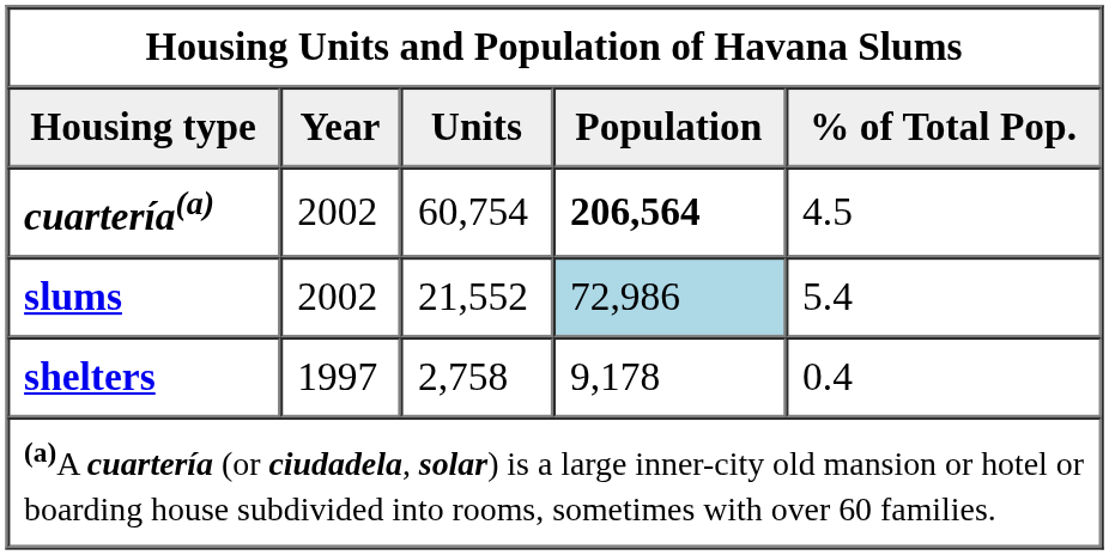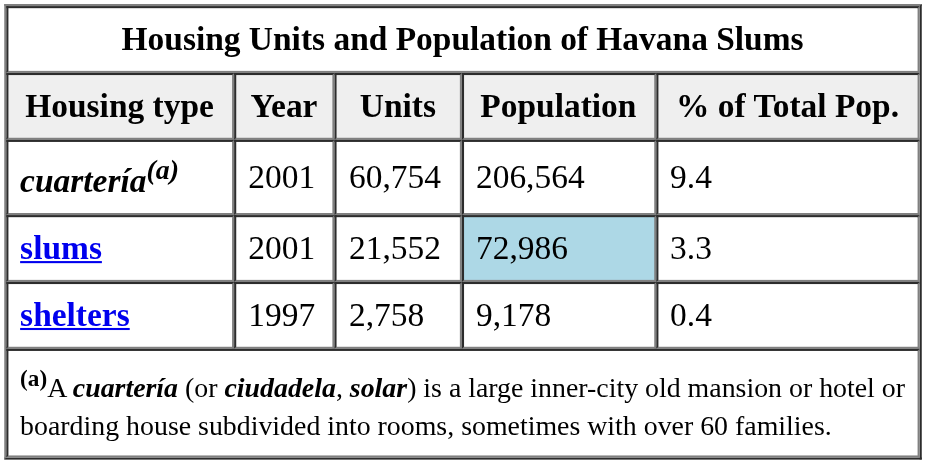 <table border="1" style="float:right;" cellpadding="6" cellspacing="0">
 <tr>
 <th colspan=9>Housing Units and Population of Havana Slums</th>
 </tr>
 <tr>
 <th style="background:#efefef;">Housing type</th>
 <th style="background:#efefef;">Year</th>
 <th style="background:#efefef;">Units</th>
 <th style="background:#efefef;">Population</th>
 <th style="background:#efefef;">% of Total Pop.</th>
 </tr>
 <tr>
 <td><strong><em>cuartería<sup>(a)</sup></em></strong></td>
-<td>2002</td>
+<td>2001</td>
 <td>60,754</td>
-<td><strong>206,564</strong></td>
-<td>4.5</td>
+<td>206,564</td>
+<td>9.4</td>
 </tr>
 <tr>
 <td><strong><a href='#'>slums</a></strong></td>
-<td>2002</td>
+<td>2001</td>
 <td>21,552</td>
 <td style="background: lightblue;">72,986</td>
-<td>5.4</td>
+<td>3.3</td>
 </tr>
 <tr>
 <td><strong><a href='#'>shelters</a></strong></td>
 <td>1997</td>
 <td>2,758</td>
 <td>9,178</td>
 <td>0.4</td>
 </tr>
 <tr>
 <td colspan=5><small><sup><strong>(a)</strong></sup>A <strong><em>cuartería</em></strong> (or <strong><em>ciudadela</em></strong>, <strong><em>solar</em></strong>) is a large inner-city old mansion or hotel or<br> boarding house subdivided into rooms, sometimes with over 60 families.</small></td>
 </tr>
 </table>
